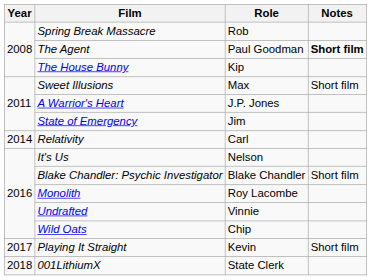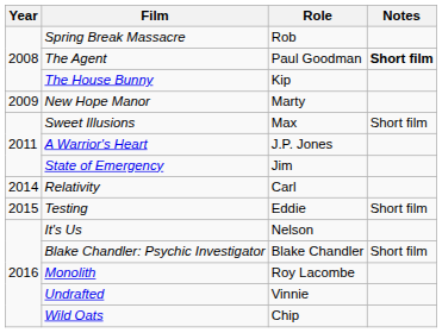 <table class="wikitable sortable">
 <tr>
 <th>Year</th>
 <th>Film</th>
 <th>Role</th>
 <th class="unsortable">Notes</th>
 </tr>
 <tr>
 <td rowspan="3">2008</td>
 <td><em>Spring Break Massacre</em></td>
 <td>Rob</td>
 <td></td>
 </tr>
 <tr>
 <td><em>The Agent</em></td>
 <td>Paul Goodman</td>
 <td><strong>Short film</strong></td>
 </tr>
 <tr>
 <td><em><a href='#'>The House Bunny</a></em></td>
 <td>Kip</td>
 <td></td>
 </tr>
 <tr>
+<td>2009</td>
+<td><em>New Hope Manor</em></td>
+<td>Marty</td>
+<td></td>
+</tr>
+<tr>
 <td rowspan="3">2011</td>
 <td><em>Sweet Illusions</em></td>
 <td>Max</td>
 <td>Short film</td>
 </tr>
 <tr>
 <td><em><a href='#'>A Warrior's Heart</a></em></td>
 <td>J.P. Jones</td>
 <td></td>
 </tr>
 <tr>
 <td><em><a href='#'>State of Emergency</a></em></td>
 <td>Jim</td>
 <td></td>
 </tr>
 <tr>
 <td>2014</td>
 <td><em>Relativity</em></td>
 <td>Carl</td>
 <td></td>
+</tr>
+<tr>
+<td>2015</td>
+<td><em>Testing</em></td>
+<td>Eddie</td>
+<td>Short film</td>
 </tr>
 <tr>
 <td rowspan="5">2016</td>
 <td><em>It's Us</em></td>
 <td>Nelson</td>
 <td></td>
 </tr>
 <tr>
 <td><em>Blake Chandler: Psychic Investigator</em></td>
 <td>Blake Chandler</td>
 <td>Short film</td>
 </tr>
 <tr>
 <td><em><a href='#'>Monolith</a></em></td>
 <td>Roy Lacombe</td>
 <td></td>
 </tr>
 <tr>
 <td><em><a href='#'>Undrafted</a></em></td>
 <td>Vinnie</td>
 <td></td>
 </tr>
 <tr>
 <td><em><a href='#'>Wild Oats</a></em></td>
 <td>Chip</td>
 <td></td>
 </tr>
-<tr>
-<td>2017</td>
-<td><em>Playing It Straight</em></td>
-<td>Kevin</td>
-<td>Short film</td>
-</tr>
-<tr>
-<td>2018</td>
-<td><em>001LithiumX</em></td>
-<td>State Clerk</td>
-<td></td>
-</tr>
 </table>
